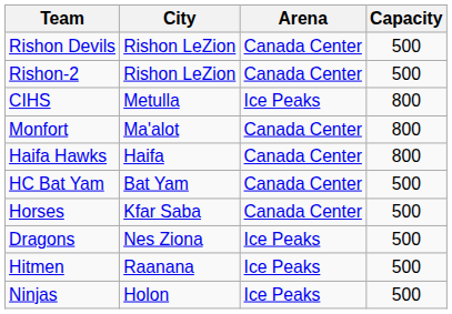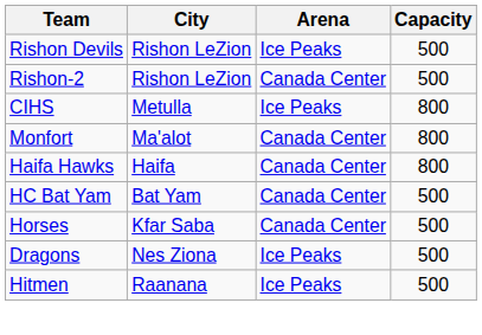 <table class="wikitable">
 <tr>
 <th>Team</th>
 <th>City</th>
 <th>Arena</th>
 <th>Capacity</th>
 </tr>
 <tr>
 <td><a href='#'>Rishon Devils</a></td>
 <td><a href='#'>Rishon LeZion</a></td>
-<td><a href='#'>Canada Center</a></td>
+<td><a href='#'>Ice Peaks</a></td>
 <td style="text-align:center;">500</td>
 </tr>
 <tr>
 <td><a href='#'>Rishon-2</a></td>
 <td><a href='#'>Rishon LeZion</a></td>
 <td><a href='#'>Canada Center</a></td>
 <td style="text-align:center;">500</td>
 </tr>
 <tr>
 <td><a href='#'>CIHS</a></td>
 <td><a href='#'>Metulla</a></td>
 <td><a href='#'>Ice Peaks</a></td>
 <td style="text-align:center;">800</td>
 </tr>
 <tr>
 <td><a href='#'>Monfort</a></td>
 <td><a href='#'>Ma'alot</a></td>
 <td><a href='#'>Canada Center</a></td>
 <td style="text-align:center;">800</td>
 </tr>
 <tr>
 <td><a href='#'>Haifa Hawks</a></td>
 <td><a href='#'>Haifa</a></td>
 <td><a href='#'>Canada Center</a></td>
 <td style="text-align:center;">800</td>
 </tr>
 <tr>
 <td><a href='#'>HC Bat Yam</a></td>
 <td><a href='#'>Bat Yam</a></td>
 <td><a href='#'>Canada Center</a></td>
 <td style="text-align:center;">500</td>
 </tr>
 <tr>
 <td><a href='#'>Horses</a></td>
 <td><a href='#'>Kfar Saba</a></td>
 <td><a href='#'>Canada Center</a></td>
 <td style="text-align:center;">500</td>
 </tr>
 <tr>
 <td><a href='#'>Dragons</a></td>
 <td><a href='#'>Nes Ziona</a></td>
 <td><a href='#'>Ice Peaks</a></td>
 <td style="text-align:center;">500</td>
 </tr>
 <tr>
 <td><a href='#'>Hitmen</a></td>
 <td><a href='#'>Raanana</a></td>
 <td><a href='#'>Ice Peaks</a></td>
 <td style="text-align:center;">500</td>
 </tr>
-<tr>
-<td><a href='#'>Ninjas</a></td>
-<td><a href='#'>Holon</a></td>
-<td><a href='#'>Ice Peaks</a></td>
-<td style="text-align:center;">500</td>
-</tr>
 </table>
